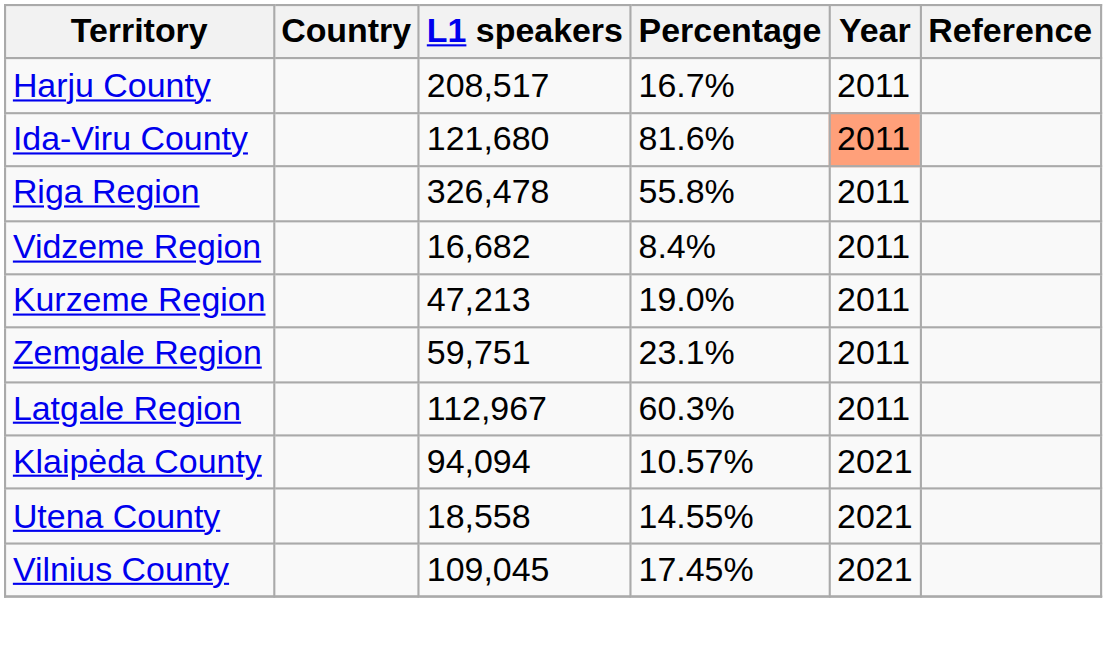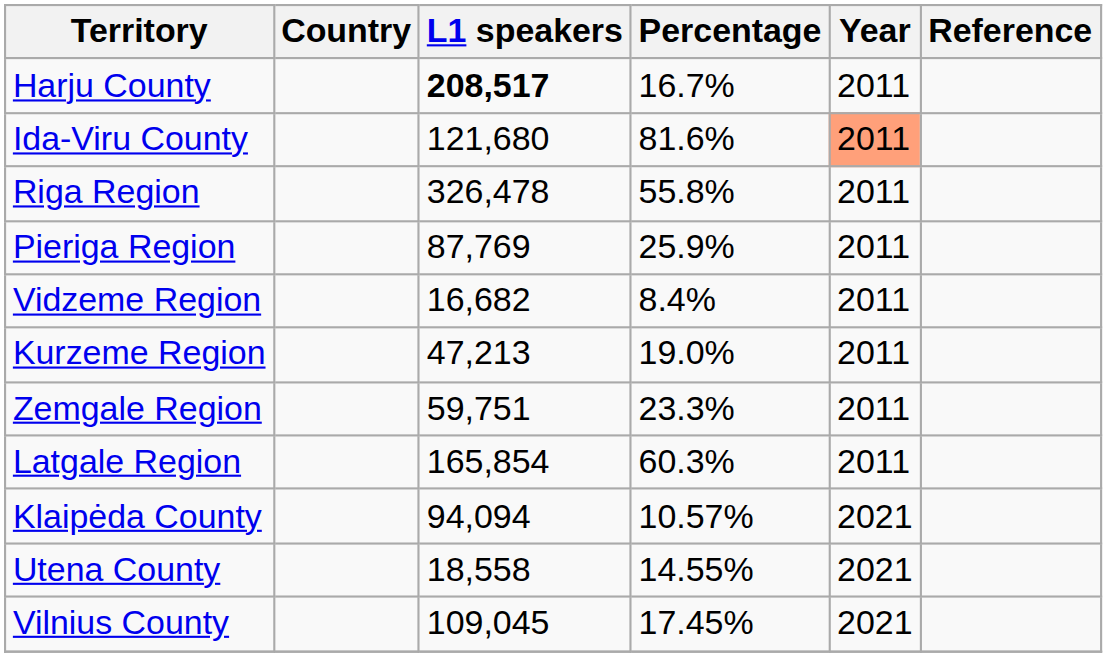 <table class="wikitable sortable">
 <tr>
 <th>Territory</th>
 <th>Country</th>
 <th><a href='#'>L1</a> speakers</th>
 <th>Percentage</th>
 <th>Year</th>
 <th>Reference</th>
 </tr>
 <tr>
 <td><a href='#'>Harju County</a></td>
 <td></td>
-<td>208,517</td>
+<td><strong>208,517</strong></td>
 <td>16.7%</td>
 <td>2011</td>
 <td></td>
 </tr>
 <tr>
 <td><a href='#'>Ida-Viru County</a></td>
 <td></td>
 <td>121,680</td>
 <td>81.6%</td>
 <td style="background: lightsalmon;">2011</td>
 <td></td>
 </tr>
 <tr>
 <td><a href='#'>Riga Region</a></td>
 <td></td>
 <td>326,478</td>
 <td>55.8%</td>
+<td>2011</td>
+<td></td>
+</tr>
+<tr>
+<td><a href='#'>Pieriga Region</a></td>
+<td></td>
+<td>87,769</td>
+<td>25.9%</td>
 <td>2011</td>
 <td></td>
 </tr>
 <tr>
 <td><a href='#'>Vidzeme Region</a></td>
 <td></td>
 <td>16,682</td>
 <td>8.4%</td>
 <td>2011</td>
 <td></td>
 </tr>
 <tr>
 <td><a href='#'>Kurzeme Region</a></td>
 <td></td>
 <td>47,213</td>
 <td>19.0%</td>
 <td>2011</td>
 <td></td>
 </tr>
 <tr>
 <td><a href='#'>Zemgale Region</a></td>
 <td></td>
 <td>59,751</td>
-<td>23.1%</td>
+<td>23.3%</td>
 <td>2011</td>
 <td></td>
 </tr>
 <tr>
 <td><a href='#'>Latgale Region</a></td>
 <td></td>
-<td>112,967</td>
+<td>165,854</td>
 <td>60.3%</td>
 <td>2011</td>
 <td></td>
 </tr>
 <tr>
 <td><a href='#'>Klaipėda County</a></td>
 <td></td>
 <td>94,094</td>
 <td>10.57%</td>
 <td>2021</td>
 <td></td>
 </tr>
 <tr>
 <td><a href='#'>Utena County</a></td>
 <td></td>
 <td>18,558</td>
 <td>14.55%</td>
 <td>2021</td>
 <td></td>
 </tr>
 <tr>
 <td><a href='#'>Vilnius County</a></td>
 <td></td>
 <td>109,045</td>
 <td>17.45%</td>
 <td>2021</td>
 <td></td>
 </tr>
 <tr>
 </tr>
 </table>
